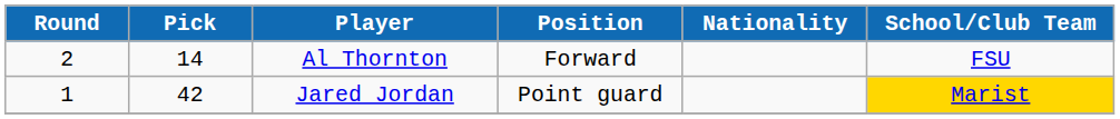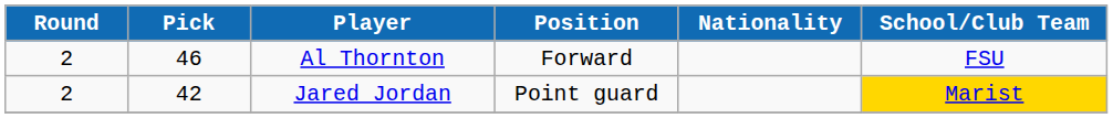 <table class="wikitable sortable sortable">
 <tr>
 <th style="background:#106bb4;color:white;" width="10%">Round</th>
 <th style="background:#106bb4;color:white;" width="10%">Pick</th>
 <th style="background:#106bb4;color:white;" width="20%">Player</th>
 <th style="background:#106bb4;color:white;" width="15%">Position</th>
 <th style="background:#106bb4;color:white;" width="15%">Nationality</th>
 <th style="background:#106bb4;color:white;" width="20%">School/Club Team</th>
 </tr>
 <tr style="text-align: center">
 <td>2</td>
-<td>14</td>
+<td>46</td>
 <td><a href='#'>Al Thornton</a></td>
 <td>Forward</td>
 <td></td>
 <td><a href='#'>FSU</a></td>
 </tr>
 <tr style="text-align: center">
-<td>1</td>
+<td>2</td>
 <td>42</td>
 <td><a href='#'>Jared Jordan</a></td>
 <td>Point guard</td>
 <td></td>
 <td style="background: gold;"><a href='#'>Marist</a></td>
 </tr>
 <tr>
 </tr>
 </table>
